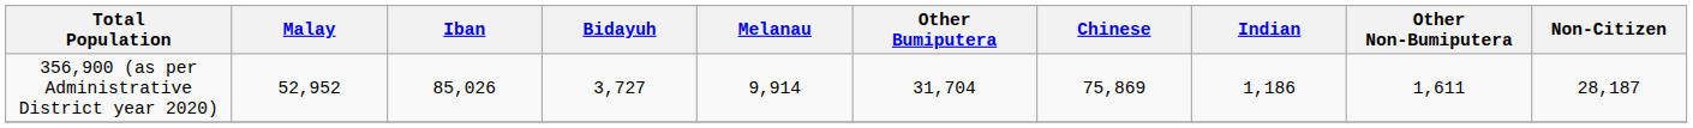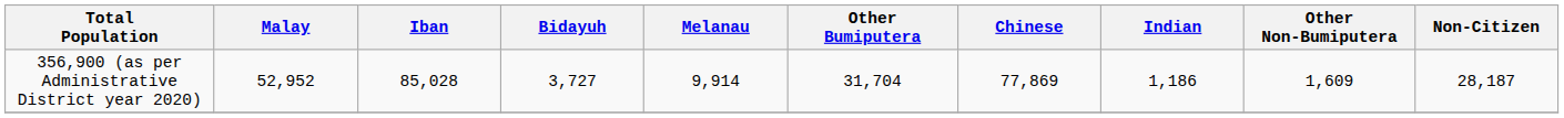 <table class="wikitable" style="text-align:center">
 <tr>
 <th style="width:5%">Total <br>Population</th>
 <th style="width:5%"><a href='#'>Malay</a></th>
 <th style="width:5%"><a href='#'>Iban</a></th>
 <th style="width:5%"><a href='#'>Bidayuh</a></th>
 <th style="width:5%"><a href='#'>Melanau</a></th>
 <th style="width:5%">Other <br><a href='#'>Bumiputera</a></th>
 <th style="width:5%"><a href='#'>Chinese</a></th>
 <th style="width:5%"><a href='#'>Indian</a></th>
 <th style="width:5%">Other <br>Non-Bumiputera</th>
 <th style="width:5%">Non-Citizen</th>
 </tr>
 <tr>
 <td>356,900 (as per Administrative District year 2020)</td>
 <td>52,952</td>
-<td>85,026</td>
+<td>85,028</td>
 <td>3,727</td>
 <td>9,914</td>
 <td>31,704</td>
-<td>75,869</td>
+<td>77,869</td>
 <td>1,186</td>
-<td>1,611</td>
+<td>1,609</td>
 <td>28,187</td>
 </tr>
 <tr>
 </tr>
 </table>
